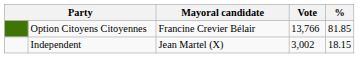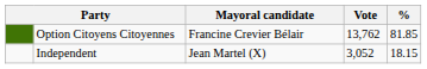 <table class="wikitable">
 <tr>
 <th bgcolor="#DDDDFF" width="230px" colspan="2">Party</th>
 <th bgcolor="#DDDDFF" width="200px">Mayoral candidate</th>
 <th bgcolor="#DDDDFF" width="50px">Vote</th>
 <th bgcolor="#DDDDFF" width="30px">%</th>
 </tr>
 <tr>
 <td bgcolor=#407405 width="30px"> </td>
 <td>Option Citoyens Citoyennes</td>
 <td>Francine Crevier Bélair</td>
-<td>13,766</td>
+<td>13,762</td>
 <td>81.85</td>
 </tr>
 <tr>
 <td> </td>
 <td>Independent</td>
 <td>Jean Martel (X)</td>
-<td>3,002</td>
+<td>3,052</td>
 <td>18.15</td>
 </tr>
 </table>
